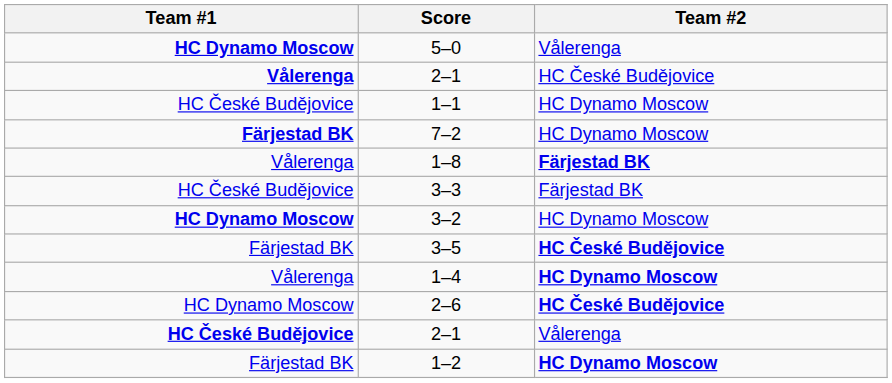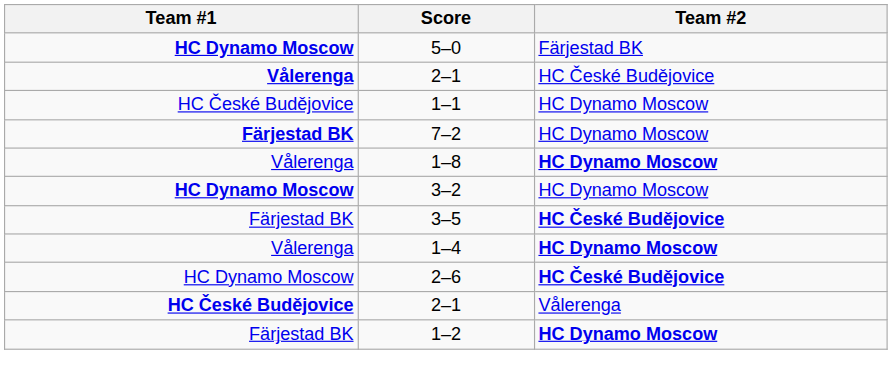 <table class="wikitable" style="text-align: center;">
 <tr>
 <th width=22%>Team #1</th>
 <th width=11%>Score</th>
 <th width=22%>Team #2</th>
 </tr>
 <tr>
 <td style="text-align: right;"><strong><a href='#'>HC Dynamo Moscow</a></strong> </td>
 <td>5–0</td>
-<td style="text-align: left;"> <a href='#'>Vålerenga</a></td>
+<td style="text-align: left;"> <a href='#'>Färjestad BK</a></td>
 </tr>
 <tr>
 <td style="text-align: right;"><strong><a href='#'>Vålerenga</a></strong> </td>
 <td>2–1</td>
 <td style="text-align: left;"> <a href='#'>HC České Budějovice</a></td>
 </tr>
 <tr>
 <td style="text-align: right;"><a href='#'>HC České Budějovice</a> </td>
 <td>1–1</td>
 <td style="text-align: left;"> <a href='#'>HC Dynamo Moscow</a></td>
 </tr>
 <tr>
 <td style="text-align: right;"><strong><a href='#'>Färjestad BK</a></strong> </td>
 <td>7–2</td>
 <td style="text-align: left;"> <a href='#'>HC Dynamo Moscow</a></td>
 </tr>
 <tr>
 <td style="text-align: right;"><a href='#'>Vålerenga</a> </td>
 <td>1–8</td>
-<td style="text-align: left;"> <strong><a href='#'>Färjestad BK</a></strong></td>
-</tr>
-<tr>
-<td style="text-align: right;"><a href='#'>HC České Budějovice</a> </td>
-<td>3–3</td>
-<td style="text-align: left;"> <a href='#'>Färjestad BK</a></td>
+<td style="text-align: left;"> <strong><a href='#'>HC Dynamo Moscow</a></strong></td>
 </tr>
 <tr>
 <td style="text-align: right;"><strong><a href='#'>HC Dynamo Moscow</a></strong> </td>
 <td>3–2</td>
 <td style="text-align: left;"> <a href='#'>HC Dynamo Moscow</a></td>
 </tr>
 <tr>
 <td style="text-align: right;"><a href='#'>Färjestad BK</a> </td>
 <td>3–5</td>
 <td style="text-align: left;"> <strong><a href='#'>HC České Budějovice</a></strong></td>
 </tr>
 <tr>
 <td style="text-align: right;"><a href='#'>Vålerenga</a> </td>
 <td>1–4</td>
 <td style="text-align: left;"> <strong><a href='#'>HC Dynamo Moscow</a></strong></td>
 </tr>
 <tr>
 <td style="text-align: right;"><a href='#'>HC Dynamo Moscow</a> </td>
 <td>2–6</td>
 <td style="text-align: left;"> <strong><a href='#'>HC České Budějovice</a></strong></td>
 </tr>
 <tr>
 <td style="text-align: right;"><strong><a href='#'>HC České Budějovice</a></strong> </td>
 <td>2–1</td>
 <td style="text-align: left;"> <a href='#'>Vålerenga</a></td>
 </tr>
 <tr>
 <td style="text-align: right;"><a href='#'>Färjestad BK</a> </td>
 <td>1–2</td>
 <td style="text-align: left;"> <strong><a href='#'>HC Dynamo Moscow</a></strong></td>
 </tr>
 </table>
